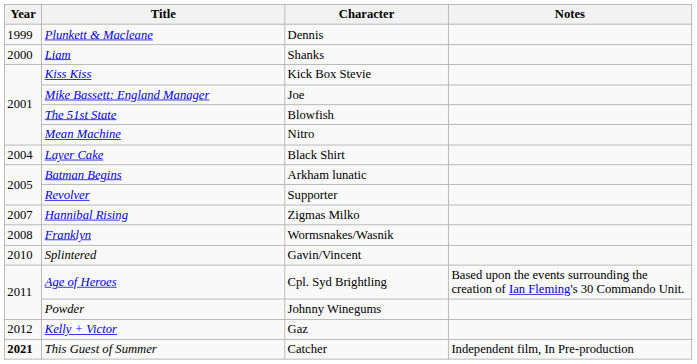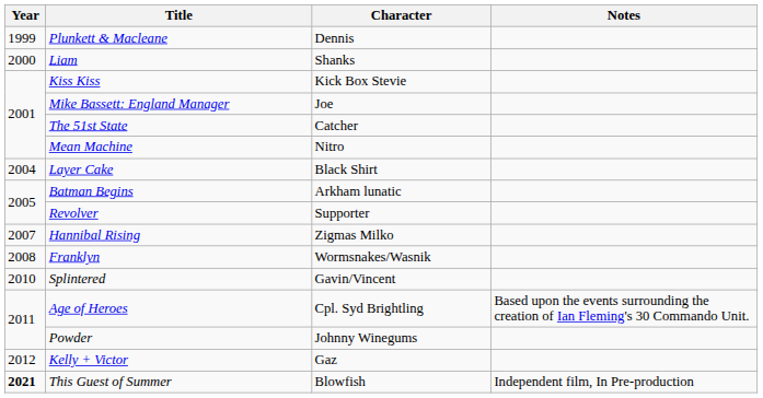 <table class="wikitable">
 <tr>
 <th scope="col" width="40">Year</th>
 <th scope="col" width="300">Title</th>
 <th scope="col" width="200">Character</th>
 <th scope="col" width="300">Notes</th>
 </tr>
 <tr>
 <td>1999</td>
 <td><em><a href='#'>Plunkett & Macleane</a></em></td>
 <td>Dennis</td>
 <td></td>
 </tr>
 <tr>
 <td>2000</td>
 <td><em><a href='#'>Liam</a></em></td>
 <td>Shanks</td>
 <td></td>
 </tr>
 <tr>
 <td rowspan="4">2001</td>
 <td><em><a href='#'>Kiss Kiss</a></em></td>
 <td>Kick Box Stevie</td>
 <td></td>
 </tr>
 <tr>
 <td><em><a href='#'>Mike Bassett: England Manager</a></em></td>
 <td>Joe</td>
 <td></td>
 </tr>
 <tr>
 <td><em><a href='#'>The 51st State</a></em></td>
-<td>Blowfish</td>
+<td>Catcher</td>
 <td></td>
 </tr>
 <tr>
 <td><em><a href='#'>Mean Machine</a></em></td>
 <td>Nitro</td>
 <td></td>
 </tr>
 <tr>
 <td>2004</td>
 <td><em><a href='#'>Layer Cake</a></em></td>
 <td>Black Shirt</td>
 <td></td>
 </tr>
 <tr>
 <td rowspan="2">2005</td>
 <td><em><a href='#'>Batman Begins</a></em></td>
 <td>Arkham lunatic</td>
 <td></td>
 </tr>
 <tr>
 <td><em><a href='#'>Revolver</a></em></td>
 <td>Supporter</td>
 <td></td>
 </tr>
 <tr>
 <td>2007</td>
 <td><em><a href='#'>Hannibal Rising</a></em></td>
 <td>Zigmas Milko</td>
 <td></td>
 </tr>
 <tr>
 <td>2008</td>
 <td><em><a href='#'>Franklyn</a></em></td>
 <td>Wormsnakes/Wasnik</td>
 <td></td>
 </tr>
 <tr>
 <td>2010</td>
 <td><em>Splintered</em></td>
 <td>Gavin/Vincent</td>
 <td></td>
 </tr>
 <tr>
 <td rowspan="2">2011</td>
 <td><em><a href='#'>Age of Heroes</a></em></td>
 <td>Cpl. Syd Brightling</td>
 <td>Based upon the events surrounding the creation of <a href='#'>Ian Fleming</a>'s 30 Commando Unit.</td>
 </tr>
 <tr>
 <td><em>Powder</em></td>
 <td>Johnny Winegums</td>
 <td></td>
 </tr>
 <tr>
 <td>2012</td>
 <td><em><a href='#'>Kelly + Victor</a></em></td>
 <td>Gaz</td>
 <td></td>
 </tr>
 <tr>
 <td><strong>2021</strong></td>
 <td><em>This Guest of Summer</em></td>
-<td>Catcher</td>
+<td>Blowfish</td>
 <td>Independent film, In Pre-production</td>
 </tr>
 </table>
